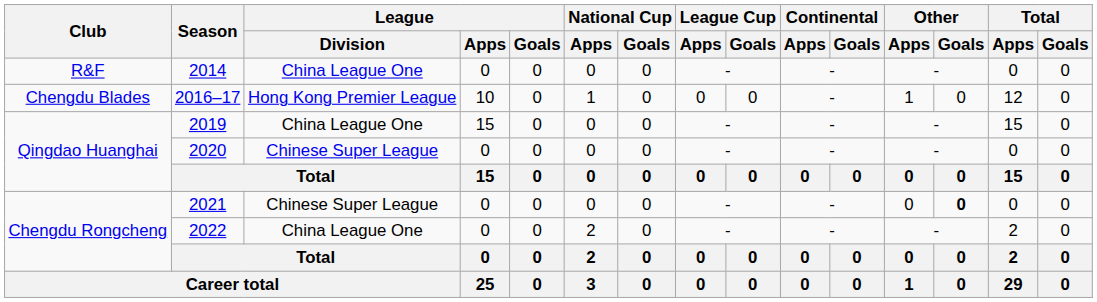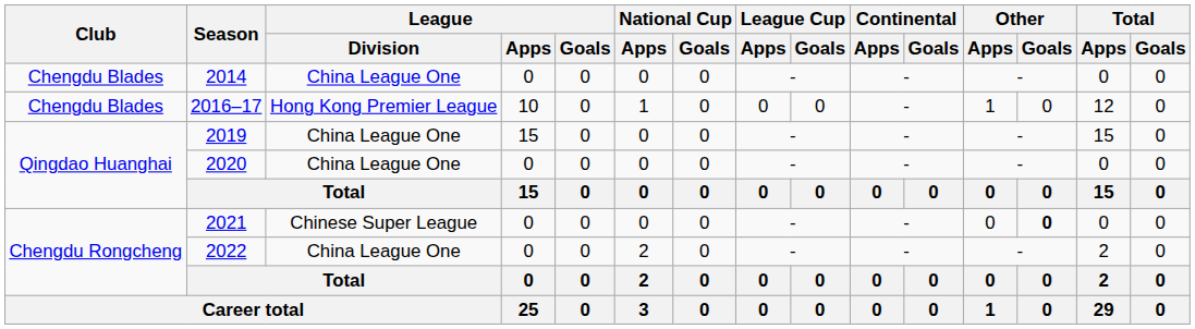 <table class="wikitable" style="text-align: center">
 <tr>
 <th rowspan="2">Club</th>
 <th rowspan="2">Season</th>
 <th colspan="3">League</th>
 <th colspan="2">National Cup</th>
 <th colspan="2">League Cup</th>
 <th colspan="2">Continental</th>
 <th colspan="2">Other</th>
 <th colspan="2">Total</th>
 </tr>
 <tr>
 <th>Division</th>
 <th>Apps</th>
 <th>Goals</th>
 <th>Apps</th>
 <th>Goals</th>
 <th>Apps</th>
 <th>Goals</th>
 <th>Apps</th>
 <th>Goals</th>
 <th>Apps</th>
 <th>Goals</th>
 <th>Apps</th>
 <th>Goals</th>
 </tr>
 <tr>
-<td><a href='#'>R&F</a></td>
+<td><a href='#'>Chengdu Blades</a></td>
 <td><a href='#'>2014</a></td>
 <td><a href='#'>China League One</a></td>
 <td>0</td>
 <td>0</td>
 <td>0</td>
 <td>0</td>
 <td colspan="2">-</td>
 <td colspan="2">-</td>
 <td colspan="2">-</td>
 <td>0</td>
 <td>0</td>
 </tr>
 <tr>
 <td><a href='#'>Chengdu Blades</a></td>
 <td><a href='#'>2016–17</a></td>
 <td><a href='#'>Hong Kong Premier League</a></td>
 <td>10</td>
 <td>0</td>
 <td>1</td>
 <td>0</td>
 <td>0</td>
 <td>0</td>
 <td colspan="2">-</td>
 <td>1</td>
 <td>0</td>
 <td>12</td>
 <td>0</td>
 </tr>
 <tr>
 <td rowspan=3><a href='#'>Qingdao Huanghai</a></td>
 <td><a href='#'>2019</a></td>
 <td>China League One</td>
 <td>15</td>
 <td>0</td>
 <td>0</td>
 <td>0</td>
 <td colspan="2">-</td>
 <td colspan="2">-</td>
 <td colspan="2">-</td>
 <td>15</td>
 <td>0</td>
 </tr>
 <tr>
 <td><a href='#'>2020</a></td>
-<td><a href='#'>Chinese Super League</a></td>
+<td>China League One</td>
 <td>0</td>
 <td>0</td>
 <td>0</td>
 <td>0</td>
 <td colspan="2">-</td>
 <td colspan="2">-</td>
 <td colspan="2">-</td>
 <td>0</td>
 <td>0</td>
 </tr>
 <tr>
 <th colspan=2>Total</th>
 <th>15</th>
 <th>0</th>
 <th>0</th>
 <th>0</th>
 <th>0</th>
 <th>0</th>
 <th>0</th>
 <th>0</th>
 <th>0</th>
 <th>0</th>
 <th>15</th>
 <th>0</th>
 </tr>
 <tr>
 <td rowspan=3><a href='#'>Chengdu Rongcheng</a></td>
 <td><a href='#'>2021</a></td>
 <td>Chinese Super League</td>
 <td>0</td>
 <td>0</td>
 <td>0</td>
 <td>0</td>
 <td colspan="2">-</td>
 <td colspan="2">-</td>
 <td>0</td>
 <td><strong>0</strong></td>
 <td>0</td>
 <td>0</td>
 </tr>
 <tr>
 <td><a href='#'>2022</a></td>
 <td>China League One</td>
 <td>0</td>
 <td>0</td>
 <td>2</td>
 <td>0</td>
 <td colspan="2">-</td>
 <td colspan="2">-</td>
 <td colspan="2">-</td>
 <td>2</td>
 <td>0</td>
 </tr>
 <tr>
 <th colspan=2>Total</th>
 <th>0</th>
 <th>0</th>
 <th>2</th>
 <th>0</th>
 <th>0</th>
 <th>0</th>
 <th>0</th>
 <th>0</th>
 <th>0</th>
 <th>0</th>
 <th>2</th>
 <th>0</th>
 </tr>
 <tr>
 <th colspan=3>Career total</th>
 <th>25</th>
 <th>0</th>
 <th>3</th>
 <th>0</th>
 <th>0</th>
 <th>0</th>
 <th>0</th>
 <th>0</th>
 <th>1</th>
 <th>0</th>
 <th>29</th>
 <th>0</th>
 </tr>
 </table>
